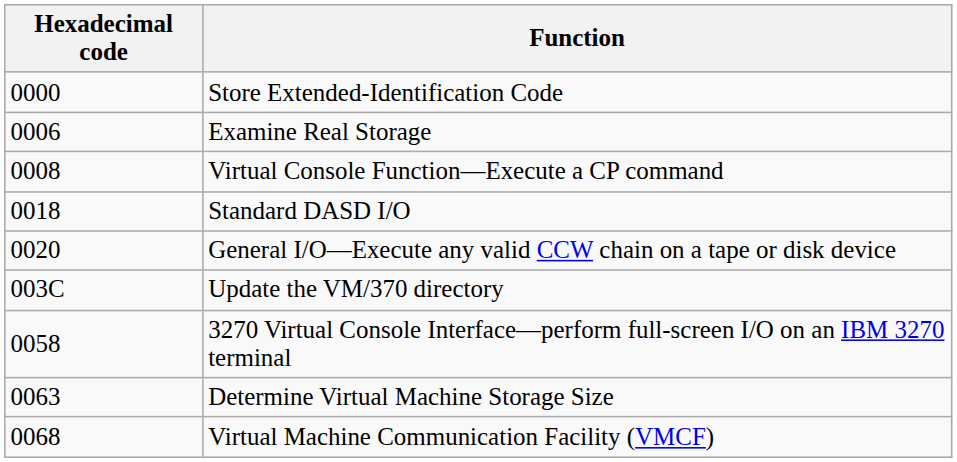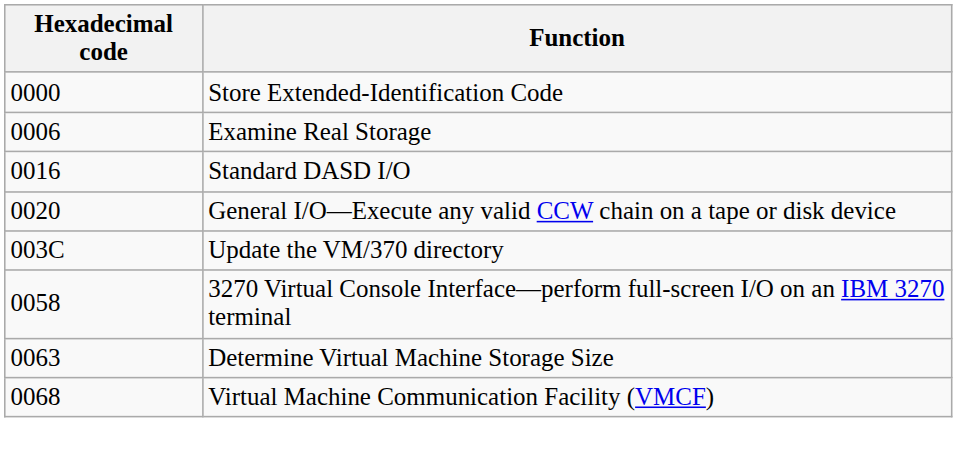 <table class="wikitable">
 <tr>
 <th>Hexadecimal code</th>
 <th>Function</th>
 </tr>
 <tr>
 <td>0000</td>
 <td>Store Extended-Identification Code</td>
 </tr>
 <tr>
 <td>0006</td>
 <td>Examine Real Storage</td>
 </tr>
 <tr>
-<td>0008</td>
-<td>Virtual Console Function—Execute a CP command</td>
-</tr>
-<tr>
-<td>0018</td>
+<td>0016</td>
 <td>Standard DASD I/O</td>
 </tr>
 <tr>
 <td>0020</td>
 <td>General I/O—Execute any valid <a href='#'>CCW</a> chain on a tape or disk device</td>
 </tr>
 <tr>
 <td>003C</td>
 <td>Update the VM/370 directory</td>
 </tr>
 <tr>
 <td>0058</td>
 <td>3270 Virtual Console Interface—perform full-screen I/O on an <a href='#'>IBM 3270</a> terminal</td>
 </tr>
 <tr>
 <td>0063</td>
 <td>Determine Virtual Machine Storage Size</td>
 </tr>
 <tr>
 <td>0068</td>
 <td>Virtual Machine Communication Facility (<a href='#'>VMCF</a>)</td>
 </tr>
 </table>
